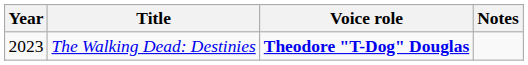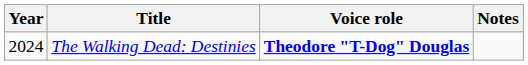 <table class="wikitable">
 <tr>
 <th>Year</th>
 <th>Title</th>
 <th>Voice role</th>
 <th class="unsortable">Notes</th>
 </tr>
 <tr>
-<td>2023</td>
+<td>2024</td>
 <td><em><a href='#'>The Walking Dead: Destinies</a></em></td>
 <td><strong><a href='#'>Theodore "T-Dog" Douglas</a></strong></td>
 <td></td>
 </tr>
 </table>
